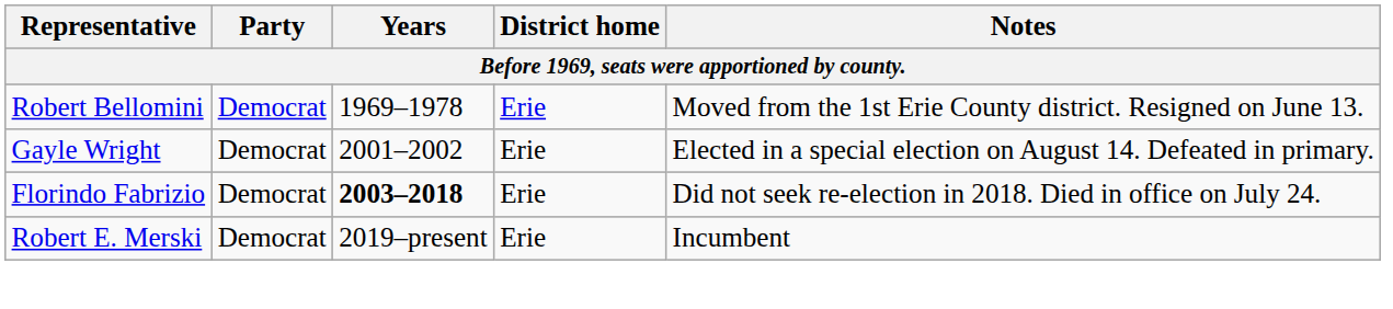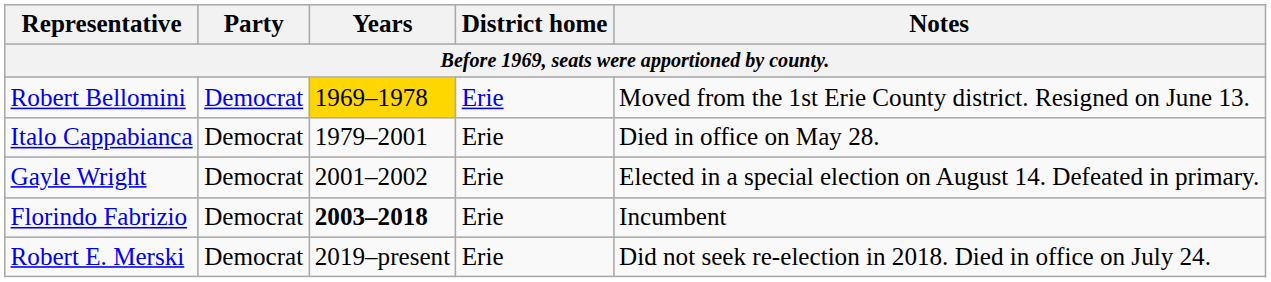 <table class=wikitable>
 <tr valign=bottom>
 <th>Representative</th>
 <th>Party</th>
 <th>Years</th>
 <th>District home</th>
 <th>Notes</th>
 </tr>
 <tr>
 <th colspan=5 style="font-size: 80%;"><em>Before 1969, seats were apportioned by county.</em></th>
 </tr>
 <tr>
 <td><a href='#'>Robert Bellomini</a></td>
 <td><a href='#'>Democrat</a></td>
-<td>1969–1978</td>
+<td style="background: gold;">1969–1978</td>
 <td><a href='#'>Erie</a></td>
 <td>Moved from the 1st Erie County district. Resigned on June 13.</td>
+</tr>
+<tr>
+<td><a href='#'>Italo Cappabianca</a></td>
+<td>Democrat</td>
+<td>1979–2001</td>
+<td>Erie</td>
+<td>Died in office on May 28.</td>
 </tr>
 <tr>
 <td><a href='#'>Gayle Wright</a></td>
 <td>Democrat</td>
 <td>2001–2002</td>
 <td>Erie</td>
 <td>Elected in a special election on August 14. Defeated in primary.</td>
 </tr>
 <tr>
 <td><a href='#'>Florindo Fabrizio</a></td>
 <td>Democrat</td>
 <td><strong>2003–2018</strong></td>
 <td>Erie</td>
-<td>Did not seek re-election in 2018. Died in office on July 24.</td>
+<td>Incumbent</td>
 </tr>
 <tr>
 <td><a href='#'>Robert E. Merski</a></td>
 <td>Democrat</td>
 <td>2019–present</td>
 <td>Erie</td>
-<td>Incumbent</td>
+<td>Did not seek re-election in 2018. Died in office on July 24.</td>
 </tr>
 </table>
